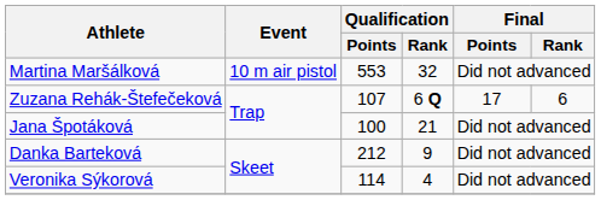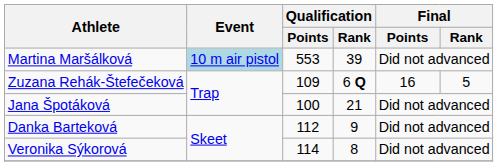 <table class="wikitable" style="font-size:90%">
 <tr>
 <th rowspan="2">Athlete</th>
 <th rowspan="2">Event</th>
 <th colspan=2>Qualification</th>
 <th colspan=2>Final</th>
 </tr>
 <tr style="font-size:95%">
 <th>Points</th>
 <th>Rank</th>
 <th>Points</th>
 <th>Rank</th>
 </tr>
 <tr align=center>
 <td align=left><a href='#'>Martina Maršálková</a></td>
-<td align=left><a href='#'>10 m air pistol</a></td>
+<td align=left style="background: lightblue;"><a href='#'>10 m air pistol</a></td>
 <td>553</td>
-<td>32</td>
+<td>39</td>
 <td colspan=2>Did not advanced</td>
 </tr>
 <tr align=center>
 <td align=left><a href='#'>Zuzana Rehák-Štefečeková</a></td>
 <td align=left rowspan=2><a href='#'>Trap</a></td>
-<td>107</td>
+<td>109</td>
 <td>6 <strong>Q</strong></td>
-<td>17</td>
-<td>6</td>
+<td>16</td>
+<td>5</td>
 </tr>
 <tr align=center>
 <td align=left><a href='#'>Jana Špotáková</a></td>
 <td>100</td>
 <td>21</td>
 <td colspan=2>Did not advanced</td>
 </tr>
 <tr align=center>
 <td align=left><a href='#'>Danka Barteková</a></td>
 <td align=left rowspan=2><a href='#'>Skeet</a></td>
-<td>212</td>
+<td>112</td>
 <td>9</td>
 <td colspan=2>Did not advanced</td>
 </tr>
 <tr align=center>
 <td align=left><a href='#'>Veronika Sýkorová</a></td>
 <td>114</td>
-<td>4</td>
+<td>8</td>
 <td colspan=2>Did not advanced</td>
 </tr>
 <tr align=center>
 </tr>
 </table>
